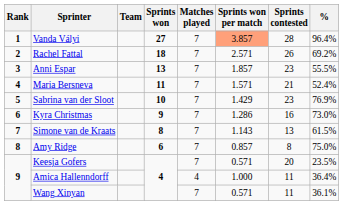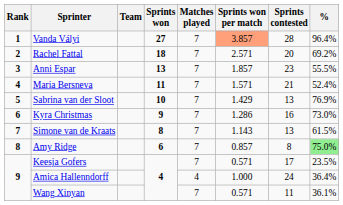 <table class="wikitable sortable" style="text-align: center; font-size: 90%; margin-left: 1em;">
 <tr>
 <th>Rank</th>
 <th>Sprinter</th>
 <th>Team</th>
 <th>Sprints<br>won</th>
 <th>Matches<br>played</th>
 <th>Sprints won<br>per match</th>
 <th>Sprints<br>contested</th>
 <th>%</th>
 </tr>
 <tr>
 <td><strong>1</strong></td>
 <td style="text-align: left;" data-sort-value="Vályi, Vanda"><a href='#'>Vanda Vályi</a></td>
 <td style="text-align: left;"></td>
 <td><strong>27</strong></td>
 <td>7</td>
 <td style="background: lightsalmon;">3.857</td>
 <td>28</td>
 <td>96.4%</td>
 </tr>
 <tr>
 <td><strong>2</strong></td>
 <td style="text-align: left;" data-sort-value="Fattal, Rachel"><a href='#'>Rachel Fattal</a></td>
 <td style="text-align: left;"></td>
 <td><strong>18</strong></td>
 <td>7</td>
 <td>2.571</td>
-<td>26</td>
+<td>20</td>
 <td>69.2%</td>
 </tr>
 <tr>
 <td><strong>3</strong></td>
 <td style="text-align: left;" data-sort-value="Espar, Anni"><a href='#'>Anni Espar</a></td>
 <td style="text-align: left;"></td>
 <td><strong>13</strong></td>
 <td>7</td>
 <td>1.857</td>
 <td>23</td>
 <td>55.5%</td>
 </tr>
 <tr>
 <td><strong>4</strong></td>
 <td style="text-align: left;" data-sort-value="Bersneva, Maria"><a href='#'>Maria Bersneva</a></td>
 <td style="text-align: left;"></td>
 <td><strong>11</strong></td>
 <td>7</td>
 <td>1.571</td>
 <td>21</td>
 <td>52.4%</td>
 </tr>
 <tr>
 <td><strong>5</strong></td>
 <td style="text-align: left;" data-sort-value="Sloot, Sabrina van der"><a href='#'>Sabrina van der Sloot</a></td>
 <td style="text-align: left;"></td>
 <td><strong>10</strong></td>
 <td>7</td>
 <td>1.429</td>
-<td>23</td>
+<td>13</td>
 <td>76.9%</td>
 </tr>
 <tr>
 <td><strong>6</strong></td>
 <td style="text-align: left;" data-sort-value="Christmas, Kyra"><a href='#'>Kyra Christmas</a></td>
 <td style="text-align: left;"></td>
 <td><strong>9</strong></td>
 <td>7</td>
 <td>1.286</td>
 <td>16</td>
 <td>73.0%</td>
 </tr>
 <tr>
 <td><strong>7</strong></td>
 <td style="text-align: left;" data-sort-value="Kraats, Simone van de"><a href='#'>Simone van de Kraats</a></td>
 <td style="text-align: left;"></td>
 <td><strong>8</strong></td>
 <td>7</td>
 <td>1.143</td>
 <td>13</td>
 <td>61.5%</td>
 </tr>
 <tr>
 <td><strong>8</strong></td>
 <td style="text-align: left;" data-sort-value="Ridge, Amy"><a href='#'>Amy Ridge</a></td>
 <td style="text-align: left;"></td>
 <td><strong>6</strong></td>
 <td>7</td>
 <td>0.857</td>
 <td>8</td>
-<td>75.0%</td>
+<td style="background: lightgreen;">75.0%</td>
 </tr>
 <tr>
 <td rowspan="3"><strong>9</strong></td>
 <td style="text-align: left;" data-sort-value="Gofers, Keesja"><a href='#'>Keesja Gofers</a></td>
 <td style="text-align: left;"></td>
 <td rowspan="3"><strong>4</strong></td>
 <td>7</td>
 <td>0.571</td>
-<td>20</td>
+<td>17</td>
 <td>23.5%</td>
 </tr>
 <tr>
 <td style="text-align: left;" data-sort-value="Hallenndorff, Amica"><a href='#'>Amica Hallenndorff</a></td>
 <td style="text-align: left;"></td>
 <td>4</td>
 <td>1.000</td>
-<td>11</td>
+<td>24</td>
 <td>36.4%</td>
 </tr>
 <tr>
 <td style="text-align: left;" data-sort-value="Wang, Xinyan"><a href='#'>Wang Xinyan</a></td>
 <td style="text-align: left;"></td>
 <td>7</td>
 <td>0.571</td>
 <td>11</td>
 <td>36.1%</td>
 </tr>
 </table>
